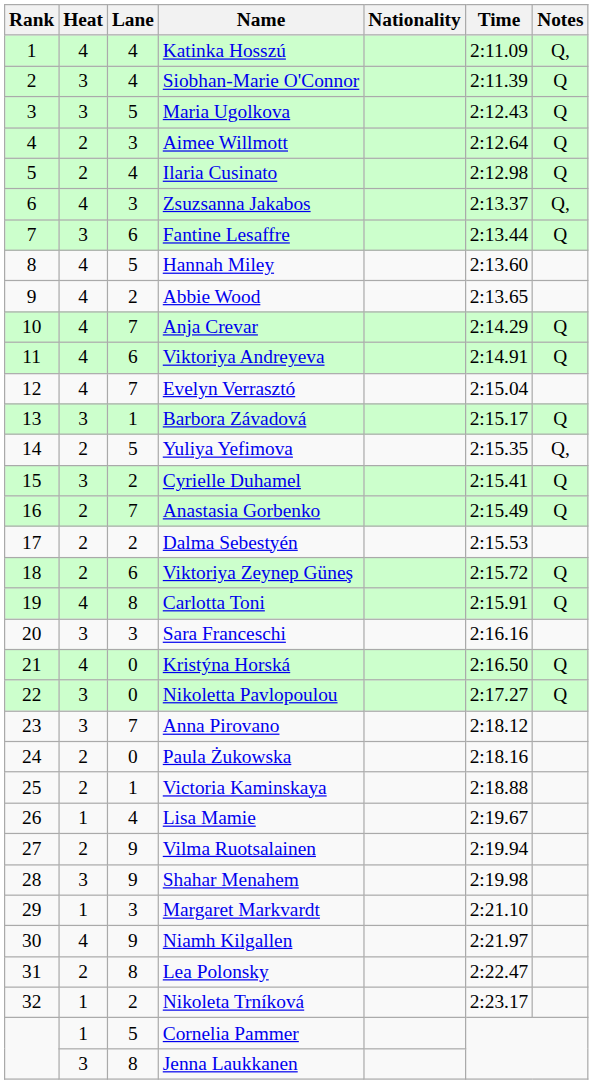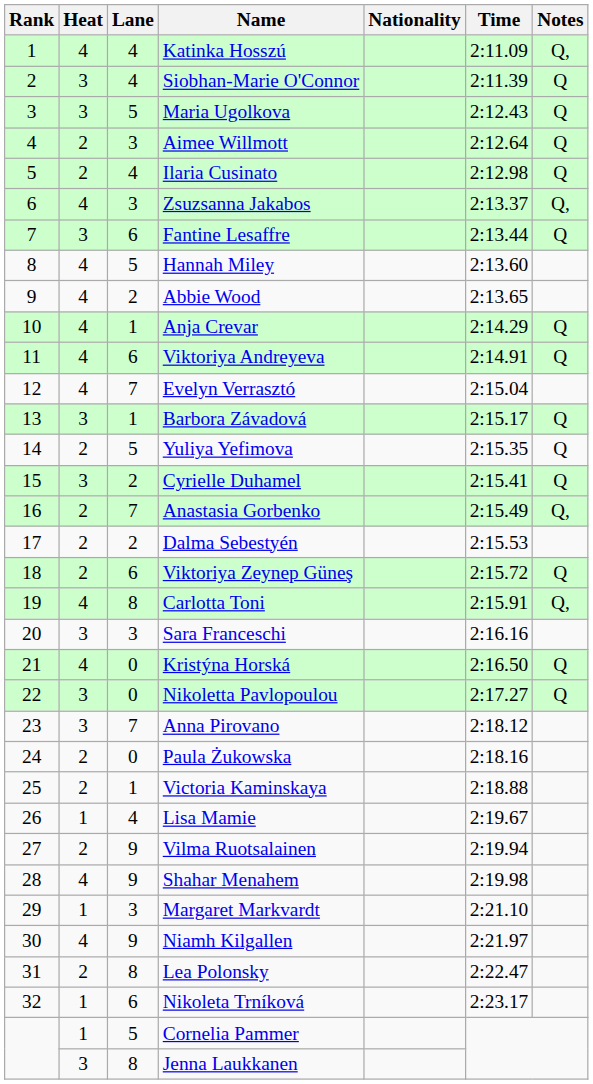 <table class="wikitable sortable" style="text-align:center">
 <tr>
 <th>Rank</th>
 <th>Heat</th>
 <th>Lane</th>
 <th>Name</th>
 <th>Nationality</th>
 <th>Time</th>
 <th>Notes</th>
 </tr>
 <tr bgcolor=ccffcc>
 <td>1</td>
 <td>4</td>
 <td>4</td>
 <td align=left><a href='#'>Katinka Hosszú</a></td>
 <td align=left></td>
 <td>2:11.09</td>
 <td>Q, </td>
 </tr>
 <tr bgcolor=ccffcc>
 <td>2</td>
 <td>3</td>
 <td>4</td>
 <td align=left><a href='#'>Siobhan-Marie O'Connor</a></td>
 <td align=left></td>
 <td>2:11.39</td>
 <td>Q</td>
 </tr>
 <tr bgcolor=ccffcc>
 <td>3</td>
 <td>3</td>
 <td>5</td>
 <td align=left><a href='#'>Maria Ugolkova</a></td>
 <td align=left></td>
 <td>2:12.43</td>
 <td>Q</td>
 </tr>
 <tr bgcolor=ccffcc>
 <td>4</td>
 <td>2</td>
 <td>3</td>
 <td align=left><a href='#'>Aimee Willmott</a></td>
 <td align=left></td>
 <td>2:12.64</td>
 <td>Q</td>
 </tr>
 <tr bgcolor=ccffcc>
 <td>5</td>
 <td>2</td>
 <td>4</td>
 <td align=left><a href='#'>Ilaria Cusinato</a></td>
 <td align=left></td>
 <td>2:12.98</td>
 <td>Q</td>
 </tr>
 <tr bgcolor=ccffcc>
 <td>6</td>
 <td>4</td>
 <td>3</td>
 <td align=left><a href='#'>Zsuzsanna Jakabos</a></td>
 <td align=left></td>
 <td>2:13.37</td>
 <td>Q, </td>
 </tr>
 <tr bgcolor=ccffcc>
 <td>7</td>
 <td>3</td>
 <td>6</td>
 <td align=left><a href='#'>Fantine Lesaffre</a></td>
 <td align=left></td>
 <td>2:13.44</td>
 <td>Q</td>
 </tr>
 <tr>
 <td>8</td>
 <td>4</td>
 <td>5</td>
 <td align=left><a href='#'>Hannah Miley</a></td>
 <td align=left></td>
 <td>2:13.60</td>
 <td></td>
 </tr>
 <tr>
 <td>9</td>
 <td>4</td>
 <td>2</td>
 <td align=left><a href='#'>Abbie Wood</a></td>
 <td align=left></td>
 <td>2:13.65</td>
 <td></td>
 </tr>
 <tr bgcolor=ccffcc>
 <td>10</td>
 <td>4</td>
-<td>7</td>
+<td>1</td>
 <td align=left><a href='#'>Anja Crevar</a></td>
 <td align=left></td>
 <td>2:14.29</td>
 <td>Q</td>
 </tr>
 <tr bgcolor=ccffcc>
 <td>11</td>
 <td>4</td>
 <td>6</td>
 <td align=left><a href='#'>Viktoriya Andreyeva</a></td>
 <td align=left></td>
 <td>2:14.91</td>
 <td>Q</td>
 </tr>
 <tr>
 <td>12</td>
 <td>4</td>
 <td>7</td>
 <td align=left><a href='#'>Evelyn Verrasztó</a></td>
 <td align=left></td>
 <td>2:15.04</td>
 <td></td>
 </tr>
 <tr bgcolor=ccffcc>
 <td>13</td>
 <td>3</td>
 <td>1</td>
 <td align=left><a href='#'>Barbora Závadová</a></td>
 <td align=left></td>
 <td>2:15.17</td>
 <td>Q</td>
 </tr>
 <tr>
 <td>14</td>
 <td>2</td>
 <td>5</td>
 <td align=left><a href='#'>Yuliya Yefimova</a></td>
 <td align=left></td>
 <td>2:15.35</td>
-<td>Q, </td>
+<td>Q</td>
 </tr>
 <tr bgcolor=ccffcc>
 <td>15</td>
 <td>3</td>
 <td>2</td>
 <td align=left><a href='#'>Cyrielle Duhamel</a></td>
 <td align=left></td>
 <td>2:15.41</td>
 <td>Q</td>
 </tr>
 <tr bgcolor=ccffcc>
 <td>16</td>
 <td>2</td>
 <td>7</td>
 <td align=left><a href='#'>Anastasia Gorbenko</a></td>
 <td align=left></td>
 <td>2:15.49</td>
-<td>Q</td>
+<td>Q, </td>
 </tr>
 <tr>
 <td>17</td>
 <td>2</td>
 <td>2</td>
 <td align=left><a href='#'>Dalma Sebestyén</a></td>
 <td align=left></td>
 <td>2:15.53</td>
 <td></td>
 </tr>
 <tr bgcolor=ccffcc>
 <td>18</td>
 <td>2</td>
 <td>6</td>
 <td align=left><a href='#'>Viktoriya Zeynep Güneş</a></td>
 <td align=left></td>
 <td>2:15.72</td>
 <td>Q</td>
 </tr>
 <tr bgcolor=ccffcc>
 <td>19</td>
 <td>4</td>
 <td>8</td>
 <td align=left><a href='#'>Carlotta Toni</a></td>
 <td align=left></td>
 <td>2:15.91</td>
-<td>Q</td>
+<td>Q, </td>
 </tr>
 <tr>
 <td>20</td>
 <td>3</td>
 <td>3</td>
 <td align=left><a href='#'>Sara Franceschi</a></td>
 <td align=left></td>
 <td>2:16.16</td>
 <td></td>
 </tr>
 <tr bgcolor=ccffcc>
 <td>21</td>
 <td>4</td>
 <td>0</td>
 <td align=left><a href='#'>Kristýna Horská</a></td>
 <td align=left></td>
 <td>2:16.50</td>
 <td>Q</td>
 </tr>
 <tr bgcolor=ccffcc>
 <td>22</td>
 <td>3</td>
 <td>0</td>
 <td align=left><a href='#'>Nikoletta Pavlopoulou</a></td>
 <td align=left></td>
 <td>2:17.27</td>
 <td>Q</td>
 </tr>
 <tr>
 <td>23</td>
 <td>3</td>
 <td>7</td>
 <td align=left><a href='#'>Anna Pirovano</a></td>
 <td align=left></td>
 <td>2:18.12</td>
 <td></td>
 </tr>
 <tr>
 <td>24</td>
 <td>2</td>
 <td>0</td>
 <td align=left><a href='#'>Paula Żukowska</a></td>
 <td align=left></td>
 <td>2:18.16</td>
 <td></td>
 </tr>
 <tr>
 <td>25</td>
 <td>2</td>
 <td>1</td>
 <td align=left><a href='#'>Victoria Kaminskaya</a></td>
 <td align=left></td>
 <td>2:18.88</td>
 <td></td>
 </tr>
 <tr>
 <td>26</td>
 <td>1</td>
 <td>4</td>
 <td align=left><a href='#'>Lisa Mamie</a></td>
 <td align=left></td>
 <td>2:19.67</td>
 <td></td>
 </tr>
 <tr>
 <td>27</td>
 <td>2</td>
 <td>9</td>
 <td align=left><a href='#'>Vilma Ruotsalainen</a></td>
 <td align=left></td>
 <td>2:19.94</td>
 <td></td>
 </tr>
 <tr>
 <td>28</td>
-<td>3</td>
+<td>4</td>
 <td>9</td>
 <td align=left><a href='#'>Shahar Menahem</a></td>
 <td align=left></td>
 <td>2:19.98</td>
 <td></td>
 </tr>
 <tr>
 <td>29</td>
 <td>1</td>
 <td>3</td>
 <td align=left><a href='#'>Margaret Markvardt</a></td>
 <td align=left></td>
 <td>2:21.10</td>
 <td></td>
 </tr>
 <tr>
 <td>30</td>
 <td>4</td>
 <td>9</td>
 <td align=left><a href='#'>Niamh Kilgallen</a></td>
 <td align=left></td>
 <td>2:21.97</td>
 <td></td>
 </tr>
 <tr>
 <td>31</td>
 <td>2</td>
 <td>8</td>
 <td align=left><a href='#'>Lea Polonsky</a></td>
 <td align=left></td>
 <td>2:22.47</td>
 <td></td>
 </tr>
 <tr>
 <td>32</td>
 <td>1</td>
-<td>2</td>
+<td>6</td>
 <td align=left><a href='#'>Nikoleta Trníková</a></td>
 <td align=left></td>
 <td>2:23.17</td>
 <td></td>
 </tr>
 <tr>
 <td rowspan=2></td>
 <td>1</td>
 <td>5</td>
 <td align=left><a href='#'>Cornelia Pammer</a></td>
 <td align=left></td>
 <td colspan=2 rowspan=2></td>
 </tr>
 <tr>
 <td>3</td>
 <td>8</td>
 <td align=left><a href='#'>Jenna Laukkanen</a></td>
 <td align=left></td>
 </tr>
 </table>
